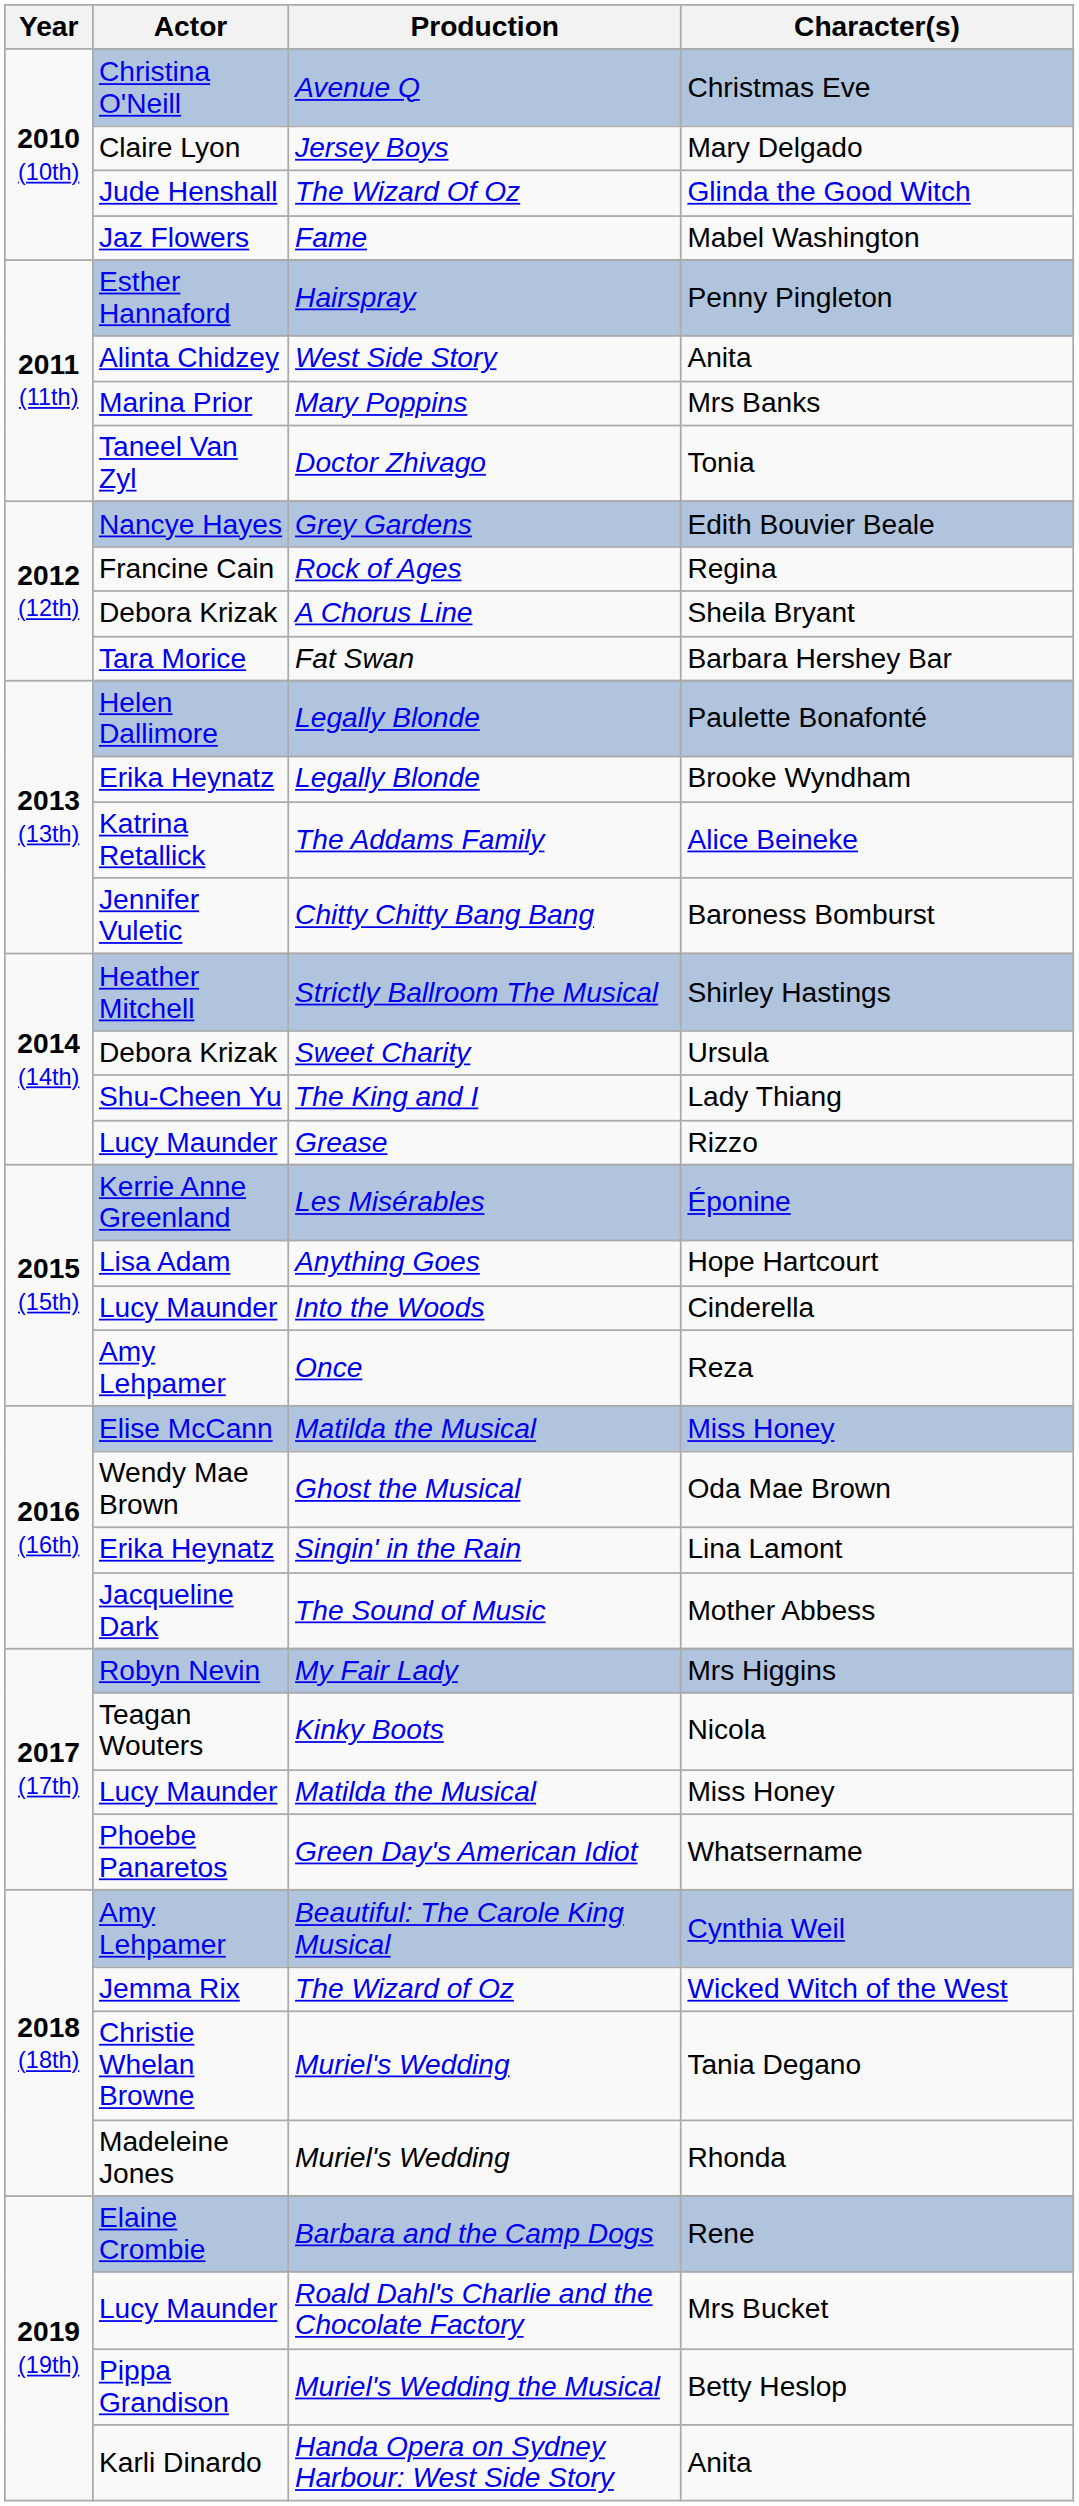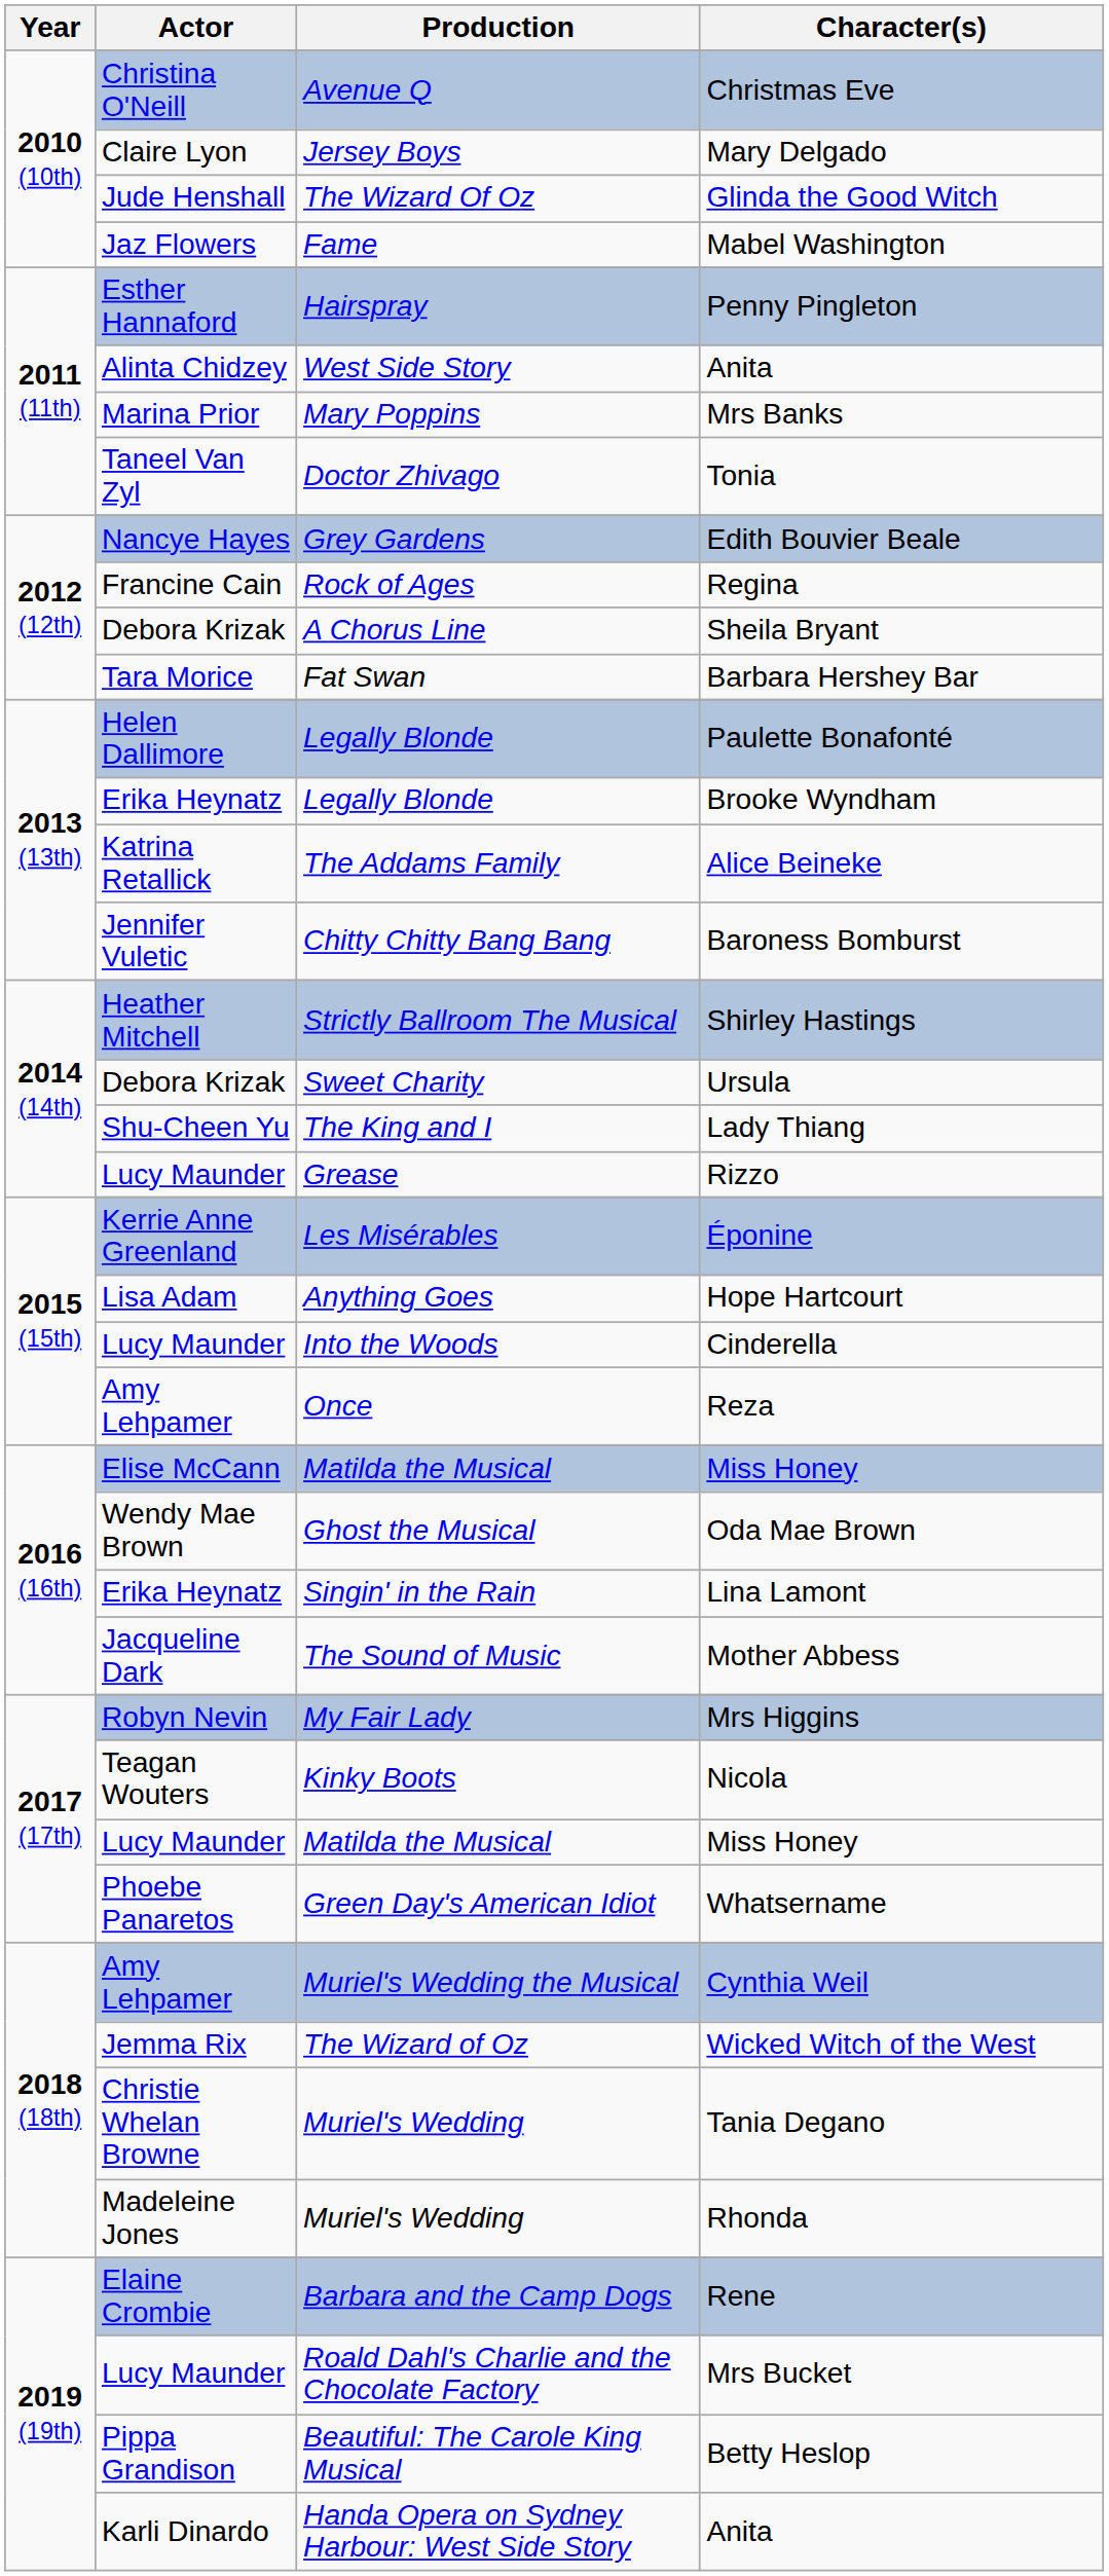 <table class="sortable wikitable">
 <tr>
 <th width="5%">Year</th>
 <th width="15%">Actor</th>
 <th width="30%">Production</th>
 <th width="30%">Character(s)</th>
 </tr>
 <tr>
 <td rowspan="5" align="center"><strong>2010</strong><br><small><a href='#'>(10th)</a></small></td>
 </tr>
 <tr style="background:#B0C4DE">
 <td><a href='#'>Christina O'Neill</a></td>
 <td><em><a href='#'>Avenue Q</a></em></td>
 <td>Christmas Eve</td>
 </tr>
 <tr>
 <td>Claire Lyon</td>
 <td><em><a href='#'>Jersey Boys</a></em></td>
 <td>Mary Delgado</td>
 </tr>
 <tr>
 <td><a href='#'>Jude Henshall</a></td>
 <td><em><a href='#'>The Wizard Of Oz</a></em></td>
 <td><a href='#'>Glinda the Good Witch</a></td>
 </tr>
 <tr>
 <td><a href='#'>Jaz Flowers</a></td>
 <td><em><a href='#'>Fame</a></em></td>
 <td>Mabel Washington</td>
 </tr>
 <tr>
 <td rowspan="5" align="center"><strong>2011</strong><br><small><a href='#'>(11th)</a></small></td>
 </tr>
 <tr style="background:#B0C4DE">
 <td><a href='#'>Esther Hannaford</a></td>
 <td><em><a href='#'>Hairspray</a></em></td>
 <td>Penny Pingleton</td>
 </tr>
 <tr>
 <td><a href='#'>Alinta Chidzey</a></td>
 <td><em><a href='#'>West Side Story</a></em></td>
 <td>Anita</td>
 </tr>
 <tr>
 <td><a href='#'>Marina Prior</a></td>
 <td><em><a href='#'>Mary Poppins</a></em></td>
 <td>Mrs Banks</td>
 </tr>
 <tr>
 <td><a href='#'>Taneel Van Zyl</a></td>
 <td><em><a href='#'>Doctor Zhivago</a></em></td>
 <td>Tonia</td>
 </tr>
 <tr>
 <td rowspan="5" align="center"><strong>2012</strong><br><small><a href='#'>(12th)</a></small></td>
 </tr>
 <tr style="background:#B0C4DE">
 <td><a href='#'>Nancye Hayes</a></td>
 <td><em><a href='#'>Grey Gardens</a></em></td>
 <td>Edith Bouvier Beale</td>
 </tr>
 <tr>
 <td>Francine Cain</td>
 <td><em><a href='#'>Rock of Ages</a></em></td>
 <td>Regina</td>
 </tr>
 <tr>
 <td>Debora Krizak</td>
 <td><em><a href='#'>A Chorus Line</a></em></td>
 <td>Sheila Bryant</td>
 </tr>
 <tr>
 <td><a href='#'>Tara Morice</a></td>
 <td><em>Fat Swan</em></td>
 <td>Barbara Hershey Bar</td>
 </tr>
 <tr>
 <td rowspan="5" align="center"><strong>2013</strong><br><small><a href='#'>(13th)</a></small></td>
 </tr>
 <tr style="background:#B0C4DE">
 <td><a href='#'>Helen Dallimore</a></td>
 <td><em><a href='#'>Legally Blonde</a></em></td>
 <td>Paulette Bonafonté</td>
 </tr>
 <tr>
 <td><a href='#'>Erika Heynatz</a></td>
 <td><em><a href='#'>Legally Blonde</a></em></td>
 <td>Brooke Wyndham</td>
 </tr>
 <tr>
 <td><a href='#'>Katrina Retallick</a></td>
 <td><em><a href='#'>The Addams Family</a></em></td>
 <td><a href='#'>Alice Beineke</a></td>
 </tr>
 <tr>
 <td><a href='#'>Jennifer Vuletic</a></td>
 <td><em><a href='#'>Chitty Chitty Bang Bang</a></em></td>
 <td>Baroness Bomburst</td>
 </tr>
 <tr>
 <td rowspan="5" align="center"><strong>2014</strong><br><small><a href='#'>(14th)</a></small></td>
 </tr>
 <tr style="background:#B0C4DE">
 <td><a href='#'>Heather Mitchell</a></td>
 <td><em><a href='#'>Strictly Ballroom The Musical</a></em></td>
 <td>Shirley Hastings</td>
 </tr>
 <tr>
 <td>Debora Krizak</td>
 <td><em><a href='#'>Sweet Charity</a></em></td>
 <td>Ursula</td>
 </tr>
 <tr>
 <td><a href='#'>Shu-Cheen Yu</a></td>
 <td><em><a href='#'>The King and I</a></em></td>
 <td>Lady Thiang</td>
 </tr>
 <tr>
 <td><a href='#'>Lucy Maunder</a></td>
 <td><em><a href='#'>Grease</a></em></td>
 <td>Rizzo</td>
 </tr>
 <tr>
 <td rowspan="5" align="center"><strong>2015</strong><br><small><a href='#'>(15th)</a></small></td>
 </tr>
 <tr style="background:#B0C4DE">
 <td><a href='#'>Kerrie Anne Greenland</a></td>
 <td><em><a href='#'>Les Misérables</a></em></td>
 <td><a href='#'>Éponine</a></td>
 </tr>
 <tr>
 <td><a href='#'>Lisa Adam</a></td>
 <td><em><a href='#'>Anything Goes</a></em></td>
 <td>Hope Hartcourt</td>
 </tr>
 <tr>
 <td><a href='#'>Lucy Maunder</a></td>
 <td><em><a href='#'>Into the Woods</a></em></td>
 <td>Cinderella</td>
 </tr>
 <tr>
 <td><a href='#'>Amy Lehpamer</a></td>
 <td><em><a href='#'>Once</a></em></td>
 <td>Reza</td>
 </tr>
 <tr>
 <td rowspan="5" align="center"><strong>2016</strong><br><small><a href='#'>(16th)</a></small></td>
 </tr>
 <tr style="background:#B0C4DE">
 <td><a href='#'>Elise McCann</a></td>
 <td><em><a href='#'>Matilda the Musical</a></em></td>
 <td><a href='#'>Miss Honey</a></td>
 </tr>
 <tr>
 <td>Wendy Mae Brown</td>
 <td><em><a href='#'>Ghost the Musical</a></em></td>
 <td>Oda Mae Brown</td>
 </tr>
 <tr>
 <td><a href='#'>Erika Heynatz</a></td>
 <td><em><a href='#'>Singin' in the Rain</a></em></td>
 <td>Lina Lamont</td>
 </tr>
 <tr>
 <td><a href='#'>Jacqueline Dark</a></td>
 <td><em><a href='#'>The Sound of Music</a></em></td>
 <td>Mother Abbess</td>
 </tr>
 <tr>
 <td rowspan="5" align="center"><strong>2017</strong><br><small><a href='#'>(17th)</a></small></td>
 </tr>
 <tr style="background:#B0C4DE">
 <td><a href='#'>Robyn Nevin</a></td>
 <td><em><a href='#'>My Fair Lady</a></em></td>
 <td>Mrs Higgins</td>
 </tr>
 <tr>
 <td>Teagan Wouters</td>
 <td><em><a href='#'>Kinky Boots</a></em></td>
 <td>Nicola</td>
 </tr>
 <tr>
 <td><a href='#'>Lucy Maunder</a></td>
 <td><em><a href='#'>Matilda the Musical</a></em></td>
 <td>Miss Honey</td>
 </tr>
 <tr>
 <td><a href='#'>Phoebe Panaretos</a></td>
 <td><em><a href='#'>Green Day's American Idiot</a></em></td>
 <td>Whatsername</td>
 </tr>
 <tr>
 <td rowspan="5" align="center"><strong>2018</strong><br><small><a href='#'>(18th)</a></small></td>
 </tr>
 <tr style="background:#B0C4DE">
 <td><a href='#'>Amy Lehpamer</a></td>
-<td><em><a href='#'>Beautiful: The Carole King Musical</a></em></td>
+<td><em><a href='#'>Muriel's Wedding the Musical</a></em></td>
 <td><a href='#'>Cynthia Weil</a></td>
 </tr>
 <tr>
 <td><a href='#'>Jemma Rix</a></td>
 <td><em><a href='#'>The Wizard of Oz</a></em></td>
 <td><a href='#'>Wicked Witch of the West</a></td>
 </tr>
 <tr>
 <td><a href='#'>Christie Whelan Browne</a></td>
 <td><em><a href='#'>Muriel's Wedding</a></em></td>
 <td>Tania Degano</td>
 </tr>
 <tr>
 <td>Madeleine Jones</td>
 <td><em>Muriel's Wedding</em></td>
 <td>Rhonda</td>
 </tr>
 <tr>
 <td rowspan="5" align="center"><strong>2019</strong><br><small><a href='#'>(19th)</a></small></td>
 </tr>
 <tr style="background:#B0C4DE">
 <td><a href='#'>Elaine Crombie</a></td>
 <td><em><a href='#'>Barbara and the Camp Dogs</a></em></td>
 <td>Rene</td>
 </tr>
 <tr>
 <td><a href='#'>Lucy Maunder</a></td>
 <td><em><a href='#'>Roald Dahl's Charlie and the Chocolate Factory</a></em></td>
 <td>Mrs Bucket</td>
 </tr>
 <tr>
 <td><a href='#'>Pippa Grandison</a></td>
-<td><em><a href='#'>Muriel's Wedding the Musical</a></em></td>
+<td><em><a href='#'>Beautiful: The Carole King Musical</a></em></td>
 <td>Betty Heslop</td>
 </tr>
 <tr>
 <td>Karli Dinardo</td>
 <td><em><a href='#'>Handa Opera on Sydney Harbour: West Side Story</a></em></td>
 <td>Anita</td>
 </tr>
 </table>
